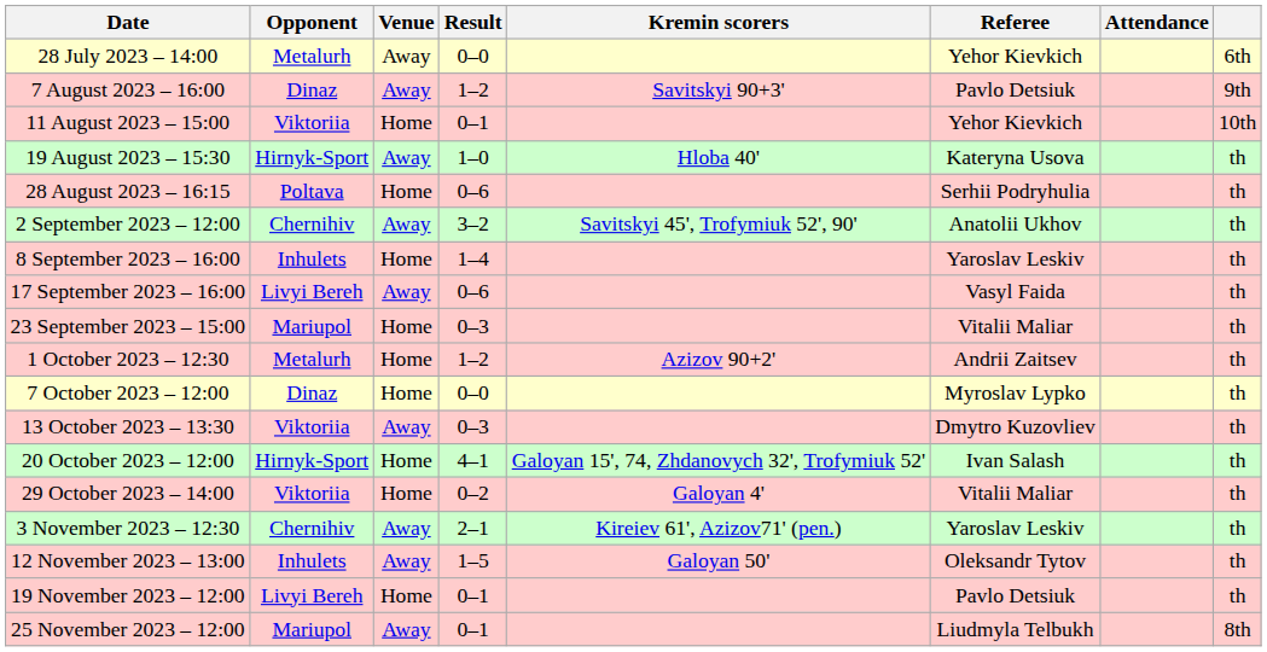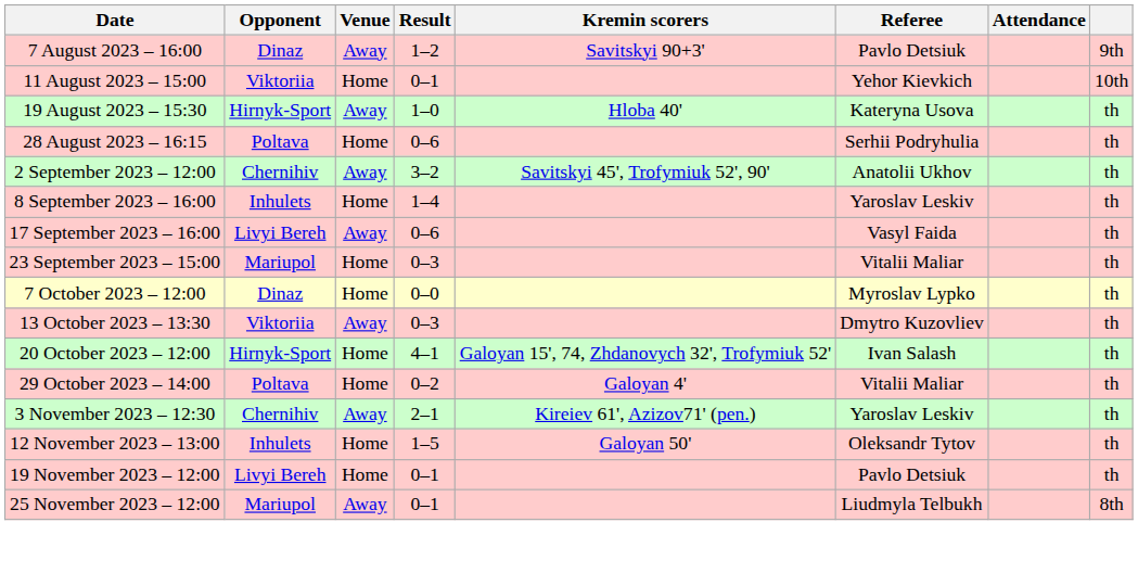 <table class="wikitable" style="text-align:center">
 <tr>
 <th>Date</th>
 <th>Opponent</th>
 <th>Venue</th>
 <th>Result</th>
 <th>Kremin scorers</th>
 <th>Referee</th>
 <th>Attendance</th>
 <th></th>
-</tr>
-<tr style="background:#ffffcc">
-<td>28 July 2023 – 14:00</td>
-<td><a href='#'>Metalurh</a></td>
-<td>Away</td>
-<td>0–0</td>
-<td></td>
-<td>Yehor Kievkich</td>
-<td></td>
-<td>6th</td>
 </tr>
 <tr style="background:#ffcccc">
 <td>7 August 2023 – 16:00</td>
 <td><a href='#'>Dinaz</a></td>
 <td><a href='#'>Away</a></td>
 <td>1–2</td>
 <td><a href='#'>Savitskyi</a> 90+3'</td>
 <td>Pavlo Detsiuk</td>
 <td></td>
 <td>9th</td>
 </tr>
 <tr style="background:#ffcccc">
 <td>11 August 2023 – 15:00</td>
 <td><a href='#'>Viktoriia</a></td>
 <td>Home</td>
 <td>0–1</td>
 <td></td>
 <td>Yehor Kievkich</td>
 <td></td>
 <td>10th</td>
 </tr>
 <tr style="background:#ccffcc">
 <td>19 August 2023 – 15:30</td>
 <td><a href='#'>Hirnyk-Sport</a></td>
 <td><a href='#'>Away</a></td>
 <td>1–0</td>
 <td><a href='#'>Hloba</a> 40'</td>
 <td>Kateryna Usova</td>
 <td></td>
 <td>th</td>
 </tr>
 <tr style="background:#ffcccc">
 <td>28 August 2023 – 16:15</td>
 <td><a href='#'>Poltava</a></td>
 <td>Home</td>
 <td>0–6</td>
 <td></td>
 <td>Serhii Podryhulia</td>
 <td></td>
 <td>th</td>
 </tr>
 <tr style="background:#ccffcc">
 <td>2 September 2023 – 12:00</td>
 <td><a href='#'>Chernihiv</a></td>
 <td><a href='#'>Away</a></td>
 <td>3–2</td>
 <td><a href='#'>Savitskyi</a> 45', <a href='#'>Trofymiuk</a> 52', 90'</td>
 <td>Anatolii Ukhov</td>
 <td></td>
 <td>th</td>
 </tr>
 <tr style="background:#ffcccc">
 <td>8 September 2023 – 16:00</td>
 <td><a href='#'>Inhulets</a></td>
 <td>Home</td>
 <td>1–4</td>
 <td></td>
 <td>Yaroslav Leskiv</td>
 <td></td>
 <td>th</td>
 </tr>
 <tr style="background:#ffcccc">
 <td>17 September 2023 – 16:00</td>
 <td><a href='#'>Livyi Bereh</a></td>
 <td><a href='#'>Away</a></td>
 <td>0–6</td>
 <td></td>
 <td>Vasyl Faida</td>
 <td></td>
 <td>th</td>
 </tr>
 <tr style="background:#ffcccc">
 <td>23 September 2023 – 15:00</td>
 <td><a href='#'>Mariupol</a></td>
 <td>Home</td>
 <td>0–3</td>
 <td></td>
 <td>Vitalii Maliar</td>
 <td></td>
 <td>th</td>
 </tr>
-<tr style="background:#ffcccc">
-<td>1 October 2023 – 12:30</td>
-<td><a href='#'>Metalurh</a></td>
-<td>Home</td>
-<td>1–2</td>
-<td><a href='#'>Azizov</a> 90+2'</td>
-<td>Andrii Zaitsev</td>
-<td></td>
-<td>th</td>
-</tr>
 <tr style="background:#ffffcc">
 <td>7 October 2023 – 12:00</td>
 <td><a href='#'>Dinaz</a></td>
 <td>Home</td>
 <td>0–0</td>
 <td></td>
 <td>Myroslav Lypko</td>
 <td></td>
 <td>th</td>
 </tr>
 <tr style="background:#ffcccc">
 <td>13 October 2023 – 13:30</td>
 <td><a href='#'>Viktoriia</a></td>
 <td><a href='#'>Away</a></td>
 <td>0–3</td>
 <td></td>
 <td>Dmytro Kuzovliev</td>
 <td></td>
 <td>th</td>
 </tr>
 <tr style="background:#ccffcc">
 <td>20 October 2023 – 12:00</td>
 <td><a href='#'>Hirnyk-Sport</a></td>
 <td>Home</td>
 <td>4–1</td>
 <td><a href='#'>Galoyan</a> 15', 74, <a href='#'>Zhdanovych</a> 32', <a href='#'>Trofymiuk</a> 52'</td>
 <td>Ivan Salash</td>
 <td></td>
 <td>th</td>
 </tr>
 <tr style="background:#ffcccc">
 <td>29 October 2023 – 14:00</td>
-<td><a href='#'>Viktoriia</a></td>
+<td><a href='#'>Poltava</a></td>
 <td>Home</td>
 <td>0–2</td>
 <td><a href='#'>Galoyan</a> 4'</td>
 <td>Vitalii Maliar</td>
 <td></td>
 <td>th</td>
 </tr>
 <tr style="background:#ccffcc">
 <td>3 November 2023 – 12:30</td>
 <td><a href='#'>Chernihiv</a></td>
 <td><a href='#'>Away</a></td>
 <td>2–1</td>
 <td><a href='#'>Kireiev</a> 61', <a href='#'>Azizov</a>71' (<a href='#'>pen.</a>)</td>
 <td>Yaroslav Leskiv</td>
 <td></td>
 <td>th</td>
 </tr>
 <tr style="background:#ffcccc">
 <td>12 November 2023 – 13:00</td>
 <td><a href='#'>Inhulets</a></td>
-<td><a href='#'>Away</a></td>
+<td>Home</td>
 <td>1–5</td>
 <td><a href='#'>Galoyan</a> 50'</td>
 <td>Oleksandr Tytov</td>
 <td></td>
 <td>th</td>
 </tr>
 <tr style="background:#ffcccc">
 <td>19 November 2023 – 12:00</td>
 <td><a href='#'>Livyi Bereh</a></td>
 <td>Home</td>
 <td>0–1</td>
 <td></td>
 <td>Pavlo Detsiuk</td>
 <td></td>
 <td>th</td>
 </tr>
 <tr style="background:#ffcccc">
 <td>25 November 2023 – 12:00</td>
 <td><a href='#'>Mariupol</a></td>
 <td><a href='#'>Away</a></td>
 <td>0–1</td>
 <td></td>
 <td>Liudmyla Telbukh</td>
 <td></td>
 <td>8th</td>
 </tr>
 </table>
